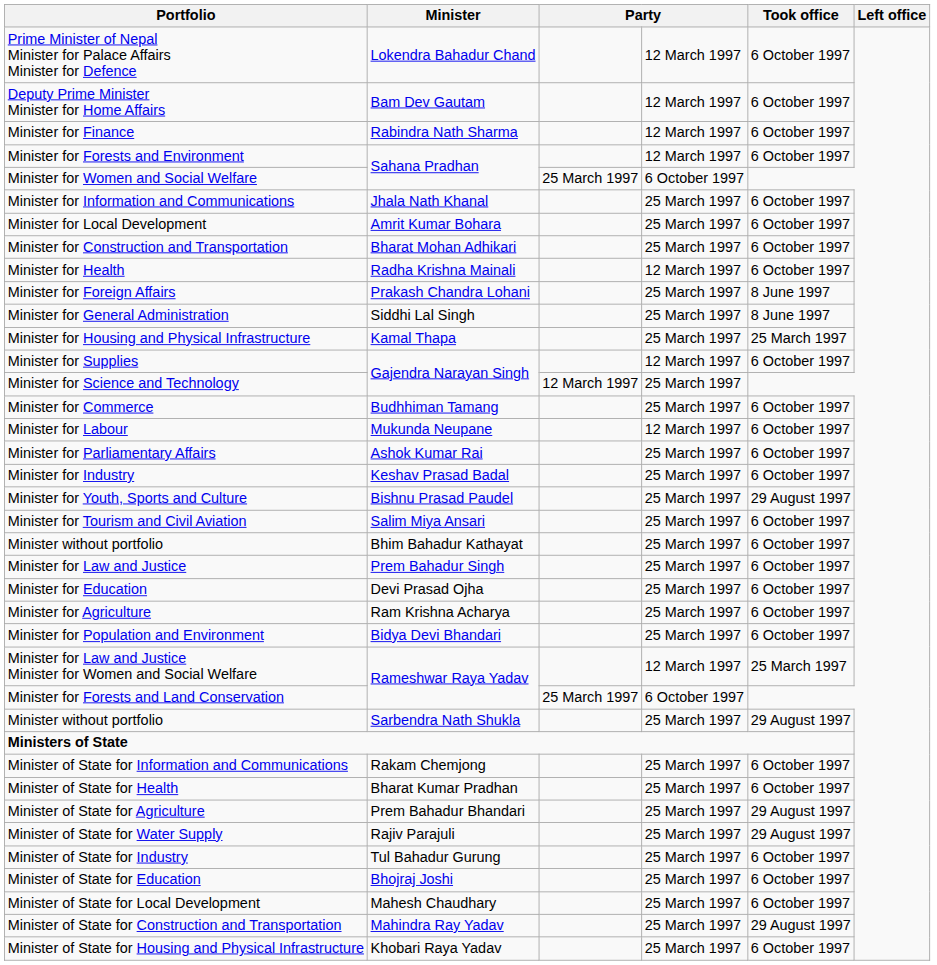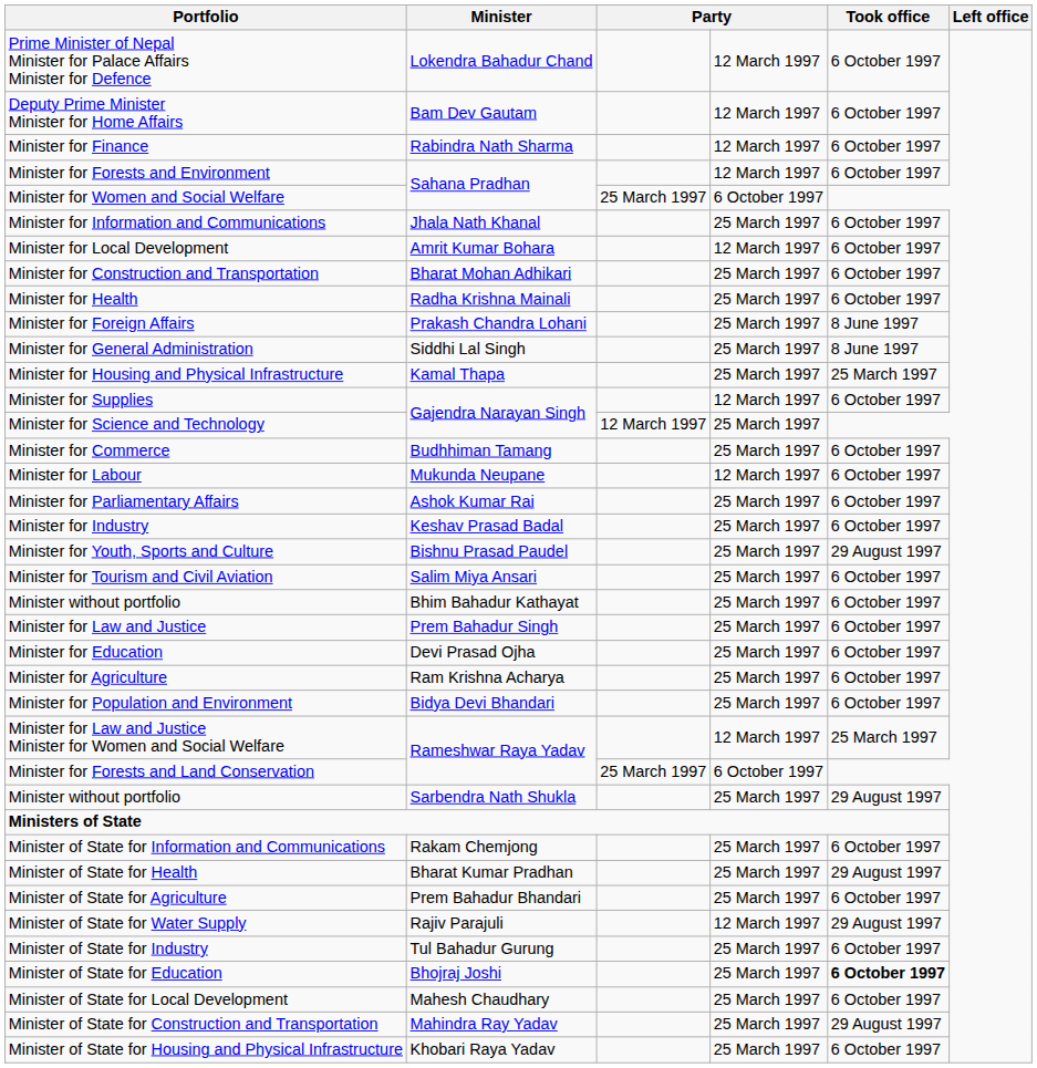 <table class="wikitable">
 <tr>
 <th>Portfolio</th>
 <th>Minister</th>
 <th colspan="2">Party</th>
 <th>Took office</th>
 <th>Left office</th>
 </tr>
 <tr>
 <td><a href='#'>Prime Minister of Nepal</a><br>Minister for Palace Affairs<br>Minister for <a href='#'>Defence</a></td>
 <td><a href='#'>Lokendra Bahadur Chand</a></td>
 <td></td>
 <td>12 March 1997</td>
 <td>6 October 1997</td>
 </tr>
 <tr>
 <td><a href='#'>Deputy Prime Minister</a><br>Minister for <a href='#'>Home Affairs</a></td>
 <td><a href='#'>Bam Dev Gautam</a></td>
 <td></td>
 <td>12 March 1997</td>
 <td>6 October 1997</td>
 </tr>
 <tr>
 <td>Minister for <a href='#'>Finance</a></td>
 <td><a href='#'>Rabindra Nath Sharma</a></td>
 <td></td>
 <td>12 March 1997</td>
 <td>6 October 1997</td>
 </tr>
 <tr>
 <td>Minister for <a href='#'>Forests and Environment</a></td>
 <td rowspan="2"><a href='#'>Sahana Pradhan</a></td>
 <td></td>
 <td>12 March 1997</td>
 <td>6 October 1997</td>
 </tr>
 <tr>
 <td>Minister for <a href='#'>Women and Social Welfare</a></td>
 <td>25 March 1997</td>
 <td>6 October 1997</td>
 </tr>
 <tr>
 <td>Minister for <a href='#'>Information and Communications</a></td>
 <td><a href='#'>Jhala Nath Khanal</a></td>
 <td></td>
 <td>25 March 1997</td>
 <td>6 October 1997</td>
 </tr>
 <tr>
 <td>Minister for Local Development</td>
 <td><a href='#'>Amrit Kumar Bohara</a></td>
 <td></td>
-<td>25 March 1997</td>
+<td>12 March 1997</td>
 <td>6 October 1997</td>
 </tr>
 <tr>
 <td>Minister for <a href='#'>Construction and Transportation</a></td>
 <td><a href='#'>Bharat Mohan Adhikari</a></td>
 <td></td>
 <td>25 March 1997</td>
 <td>6 October 1997</td>
 </tr>
 <tr>
 <td>Minister for <a href='#'>Health</a></td>
 <td><a href='#'>Radha Krishna Mainali</a></td>
 <td></td>
-<td>12 March 1997</td>
+<td>25 March 1997</td>
 <td>6 October 1997</td>
 </tr>
 <tr>
 <td>Minister for <a href='#'>Foreign Affairs</a></td>
 <td><a href='#'>Prakash Chandra Lohani</a></td>
 <td></td>
 <td>25 March 1997</td>
 <td>8 June 1997</td>
 </tr>
 <tr>
 <td>Minister for <a href='#'>General Administration</a></td>
 <td>Siddhi Lal Singh</td>
 <td></td>
 <td>25 March 1997</td>
 <td>8 June 1997</td>
 </tr>
 <tr>
 <td>Minister for <a href='#'>Housing and Physical Infrastructure</a></td>
 <td><a href='#'>Kamal Thapa</a></td>
 <td></td>
 <td>25 March 1997</td>
 <td>25 March 1997</td>
 </tr>
 <tr>
 <td>Minister for <a href='#'>Supplies</a></td>
 <td rowspan="2"><a href='#'>Gajendra Narayan Singh</a></td>
 <td></td>
 <td>12 March 1997</td>
 <td>6 October 1997</td>
 </tr>
 <tr>
 <td>Minister for <a href='#'>Science and Technology</a></td>
 <td>12 March 1997</td>
 <td>25 March 1997</td>
 </tr>
 <tr>
 <td>Minister for <a href='#'>Commerce</a></td>
 <td><a href='#'>Budhhiman Tamang</a></td>
 <td></td>
 <td>25 March 1997</td>
 <td>6 October 1997</td>
 </tr>
 <tr>
 <td>Minister for <a href='#'>Labour</a></td>
 <td><a href='#'>Mukunda Neupane</a></td>
 <td></td>
 <td>12 March 1997</td>
 <td>6 October 1997</td>
 </tr>
 <tr>
 <td>Minister for <a href='#'>Parliamentary Affairs</a></td>
 <td><a href='#'>Ashok Kumar Rai</a></td>
 <td></td>
 <td>25 March 1997</td>
 <td>6 October 1997</td>
 </tr>
 <tr>
 <td>Minister for <a href='#'>Industry</a></td>
 <td><a href='#'>Keshav Prasad Badal</a></td>
 <td></td>
 <td>25 March 1997</td>
 <td>6 October 1997</td>
 </tr>
 <tr>
 <td>Minister for <a href='#'>Youth, Sports and Culture</a></td>
 <td><a href='#'>Bishnu Prasad Paudel</a></td>
 <td></td>
 <td>25 March 1997</td>
 <td>29 August 1997</td>
 </tr>
 <tr>
 <td>Minister for <a href='#'>Tourism and Civil Aviation</a></td>
 <td><a href='#'>Salim Miya Ansari</a></td>
 <td></td>
 <td>25 March 1997</td>
 <td>6 October 1997</td>
 </tr>
 <tr>
 <td>Minister without portfolio</td>
 <td>Bhim Bahadur Kathayat</td>
 <td></td>
 <td>25 March 1997</td>
 <td>6 October 1997</td>
 </tr>
 <tr>
 <td>Minister for <a href='#'>Law and Justice</a></td>
 <td><a href='#'>Prem Bahadur Singh</a></td>
 <td></td>
 <td>25 March 1997</td>
 <td>6 October 1997</td>
 </tr>
 <tr>
 <td>Minister for <a href='#'>Education</a></td>
 <td>Devi Prasad Ojha</td>
 <td></td>
 <td>25 March 1997</td>
 <td>6 October 1997</td>
 </tr>
 <tr>
 <td>Minister for <a href='#'>Agriculture</a></td>
 <td>Ram Krishna Acharya</td>
 <td></td>
 <td>25 March 1997</td>
 <td>6 October 1997</td>
 </tr>
 <tr>
 <td>Minister for <a href='#'>Population and Environment</a></td>
 <td><a href='#'>Bidya Devi Bhandari</a></td>
 <td></td>
 <td>25 March 1997</td>
 <td>6 October 1997</td>
 </tr>
 <tr>
 <td>Minister for <a href='#'>Law and Justice</a><br>Minister for Women and Social Welfare</td>
 <td rowspan="2"><a href='#'>Rameshwar Raya Yadav</a></td>
 <td></td>
 <td>12 March 1997</td>
 <td>25 March 1997</td>
 </tr>
 <tr>
 <td>Minister for <a href='#'>Forests and Land Conservation</a></td>
 <td>25 March 1997</td>
 <td>6 October 1997</td>
 </tr>
 <tr>
 <td>Minister without portfolio</td>
 <td><a href='#'>Sarbendra Nath Shukla</a></td>
 <td></td>
 <td>25 March 1997</td>
 <td>29 August 1997</td>
 </tr>
 <tr>
 <td colspan="5"><strong>Ministers of State</strong></td>
 </tr>
 <tr>
 <td>Minister of State for <a href='#'>Information and Communications</a></td>
 <td>Rakam Chemjong</td>
 <td></td>
 <td>25 March 1997</td>
 <td>6 October 1997</td>
 </tr>
 <tr>
 <td>Minister of State for <a href='#'>Health</a></td>
 <td>Bharat Kumar Pradhan</td>
 <td></td>
 <td>25 March 1997</td>
-<td>6 October 1997</td>
+<td>29 August 1997</td>
 </tr>
 <tr>
 <td>Minister of State for <a href='#'>Agriculture</a></td>
 <td>Prem Bahadur Bhandari</td>
 <td></td>
 <td>25 March 1997</td>
-<td>29 August 1997</td>
+<td>6 October 1997</td>
 </tr>
 <tr>
 <td>Minister of State for <a href='#'>Water Supply</a></td>
 <td>Rajiv Parajuli</td>
 <td></td>
-<td>25 March 1997</td>
+<td>12 March 1997</td>
 <td>29 August 1997</td>
 </tr>
 <tr>
 <td>Minister of State for <a href='#'>Industry</a></td>
 <td>Tul Bahadur Gurung</td>
 <td></td>
 <td>25 March 1997</td>
 <td>6 October 1997</td>
 </tr>
 <tr>
 <td>Minister of State for <a href='#'>Education</a></td>
 <td><a href='#'>Bhojraj Joshi</a></td>
 <td></td>
 <td>25 March 1997</td>
-<td>6 October 1997</td>
+<td><strong>6 October 1997</strong></td>
 </tr>
 <tr>
 <td>Minister of State for Local Development</td>
 <td>Mahesh Chaudhary</td>
 <td></td>
 <td>25 March 1997</td>
 <td>6 October 1997</td>
 </tr>
 <tr>
 <td>Minister of State for <a href='#'>Construction and Transportation</a></td>
 <td><a href='#'>Mahindra Ray Yadav</a></td>
 <td></td>
 <td>25 March 1997</td>
 <td>29 August 1997</td>
 </tr>
 <tr>
 <td>Minister of State for <a href='#'>Housing and Physical Infrastructure</a></td>
 <td>Khobari Raya Yadav</td>
 <td></td>
 <td>25 March 1997</td>
 <td>6 October 1997</td>
 </tr>
 </table>
